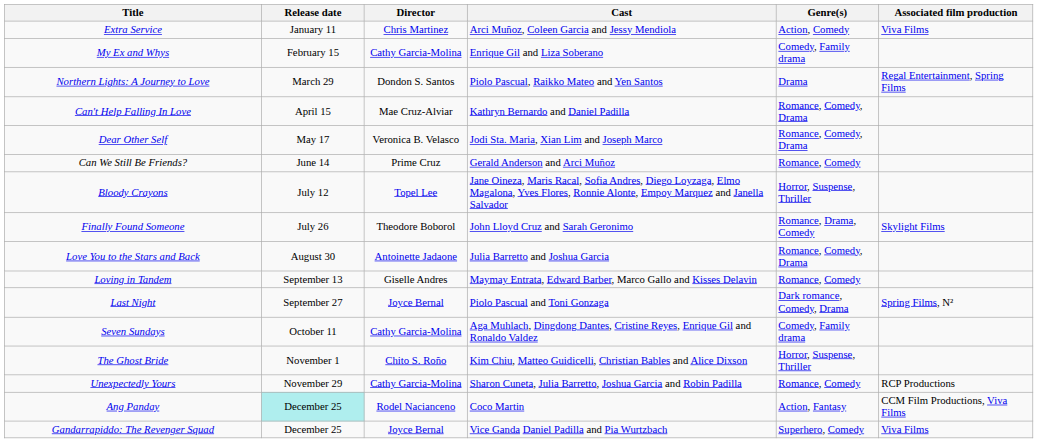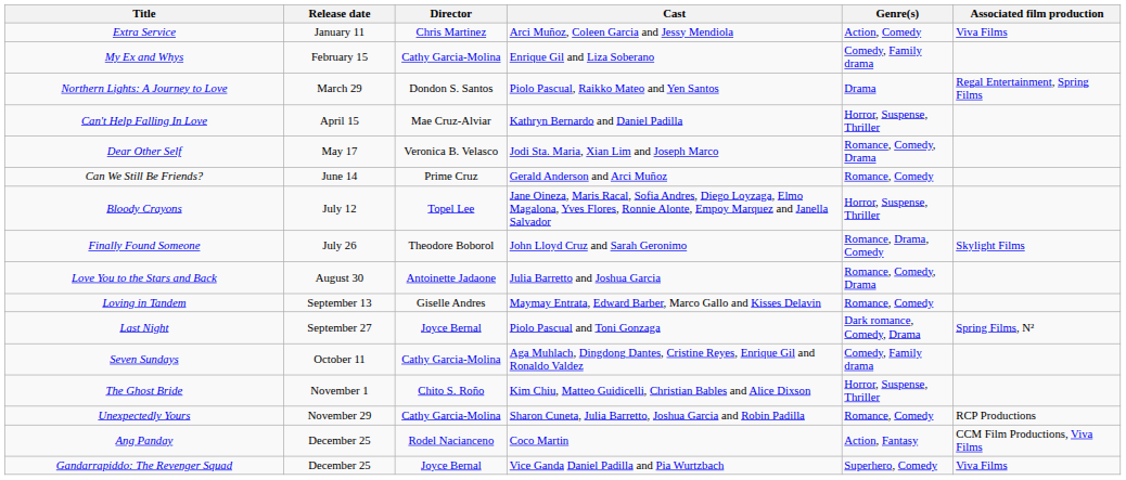 <table class="wikitable" style="width:97%">
 <tr>
 <th style="width:25%;">Title</th>
 <th style="width:10%;">Release date</th>
 <th style="width:10%;">Director</th>
 <th style="width:30%;">Cast</th>
 <th style="width:10%;">Genre(s)</th>
 <th style="width:15%;">Associated film production</th>
 </tr>
 <tr>
 <td style="text-align: center;"><em><a href='#'>Extra Service</a></em></td>
 <td style="text-align: center;">January 11</td>
 <td style="text-align: center;"><a href='#'>Chris Martinez</a></td>
 <td><a href='#'>Arci Muñoz</a>, <a href='#'>Coleen Garcia</a> and <a href='#'>Jessy Mendiola</a></td>
 <td><a href='#'>Action</a>, <a href='#'>Comedy</a></td>
 <td><a href='#'>Viva Films</a></td>
 </tr>
 <tr>
 <td style="text-align: center;"><em><a href='#'>My Ex and Whys</a></em></td>
 <td style="text-align: center;">February 15</td>
 <td style="text-align: center;"><a href='#'>Cathy Garcia-Molina</a></td>
 <td><a href='#'>Enrique Gil</a> and <a href='#'>Liza Soberano</a></td>
 <td><a href='#'>Comedy</a>, <a href='#'>Family drama</a></td>
 <td></td>
 </tr>
 <tr>
 <td style="text-align: center;"><em><a href='#'>Northern Lights: A Journey to Love</a></em></td>
 <td style="text-align: center;">March 29</td>
 <td style="text-align: center;">Dondon S. Santos</td>
 <td><a href='#'>Piolo Pascual</a>, <a href='#'>Raikko Mateo</a> and <a href='#'>Yen Santos</a></td>
 <td><a href='#'>Drama</a></td>
 <td><a href='#'>Regal Entertainment</a>, <a href='#'>Spring Films</a></td>
 </tr>
 <tr>
 <td style="text-align: center;"><em><a href='#'>Can't Help Falling In Love</a></em></td>
 <td style="text-align: center;">April 15</td>
 <td style="text-align: center;">Mae Cruz-Alviar</td>
 <td><a href='#'>Kathryn Bernardo</a> and <a href='#'>Daniel Padilla</a></td>
-<td><a href='#'>Romance</a>, <a href='#'>Comedy</a>, <a href='#'>Drama</a></td>
+<td><a href='#'>Horror</a>, <a href='#'>Suspense</a>, <a href='#'>Thriller</a></td>
 <td></td>
 </tr>
 <tr>
 <td style="text-align: center;"><em><a href='#'>Dear Other Self</a></em></td>
 <td style="text-align: center;">May 17</td>
 <td style="text-align: center;">Veronica B. Velasco</td>
 <td><a href='#'>Jodi Sta. Maria</a>, <a href='#'>Xian Lim</a> and <a href='#'>Joseph Marco</a></td>
 <td><a href='#'>Romance</a>, <a href='#'>Comedy</a>, <a href='#'>Drama</a></td>
 <td></td>
 </tr>
 <tr>
 <td style="text-align: center;"><em>Can We Still Be Friends?</em></td>
 <td style="text-align: center;">June 14</td>
 <td style="text-align: center;">Prime Cruz</td>
 <td><a href='#'>Gerald Anderson</a> and <a href='#'>Arci Muñoz</a></td>
 <td><a href='#'>Romance</a>, <a href='#'>Comedy</a></td>
 <td></td>
 </tr>
 <tr>
 <td style="text-align: center;"><em><a href='#'>Bloody Crayons</a></em></td>
 <td style="text-align: center;">July 12</td>
 <td style="text-align: center;"><a href='#'>Topel Lee</a></td>
 <td><a href='#'>Jane Oineza</a>, <a href='#'>Maris Racal</a>, <a href='#'>Sofia Andres</a>, <a href='#'>Diego Loyzaga</a>, <a href='#'>Elmo Magalona</a>, <a href='#'>Yves Flores</a>, <a href='#'>Ronnie Alonte</a>, <a href='#'>Empoy Marquez</a> and <a href='#'>Janella Salvador</a></td>
 <td><a href='#'>Horror</a>, <a href='#'>Suspense</a>, <a href='#'>Thriller</a></td>
 <td></td>
 </tr>
 <tr>
 <td style="text-align: center;"><em><a href='#'>Finally Found Someone</a></em></td>
 <td style="text-align: center;">July 26</td>
 <td style="text-align: center;">Theodore Boborol</td>
 <td><a href='#'>John Lloyd Cruz</a> and <a href='#'>Sarah Geronimo</a></td>
 <td><a href='#'>Romance</a>, <a href='#'>Drama</a>, <a href='#'>Comedy</a></td>
 <td><a href='#'>Skylight Films</a></td>
 </tr>
 <tr>
 <td style="text-align: center;"><em><a href='#'>Love You to the Stars and Back</a></em></td>
 <td style="text-align: center;">August 30</td>
 <td style="text-align: center;"><a href='#'>Antoinette Jadaone</a></td>
 <td><a href='#'>Julia Barretto</a> and <a href='#'>Joshua Garcia</a></td>
 <td><a href='#'>Romance</a>, <a href='#'>Comedy</a>, <a href='#'>Drama</a></td>
 <td></td>
 </tr>
 <tr>
 <td style="text-align: center;"><em><a href='#'>Loving in Tandem</a></em></td>
 <td style="text-align: center;">September 13</td>
 <td style="text-align: center;">Giselle Andres</td>
 <td><a href='#'>Maymay Entrata</a>, <a href='#'>Edward Barber</a>, Marco Gallo and <a href='#'>Kisses Delavin</a></td>
 <td><a href='#'>Romance</a>, <a href='#'>Comedy</a></td>
 <td></td>
 </tr>
 <tr>
 <td style="text-align: center;"><em><a href='#'>Last Night</a></em></td>
 <td style="text-align: center;">September 27</td>
 <td style="text-align: center;"><a href='#'>Joyce Bernal</a></td>
 <td><a href='#'>Piolo Pascual</a> and <a href='#'>Toni Gonzaga</a></td>
 <td><a href='#'>Dark romance</a>, <a href='#'>Comedy</a>, <a href='#'>Drama</a></td>
 <td><a href='#'>Spring Films</a>, N²</td>
 </tr>
 <tr>
 <td style="text-align: center;"><em><a href='#'>Seven Sundays</a></em></td>
 <td style="text-align: center;">October 11</td>
 <td style="text-align: center;"><a href='#'>Cathy Garcia-Molina</a></td>
 <td><a href='#'>Aga Muhlach</a>, <a href='#'>Dingdong Dantes</a>, <a href='#'>Cristine Reyes</a>, <a href='#'>Enrique Gil</a> and <a href='#'>Ronaldo Valdez</a></td>
 <td><a href='#'>Comedy</a>, <a href='#'>Family drama</a></td>
 <td></td>
 </tr>
 <tr>
 <td style="text-align: center;"><em><a href='#'>The Ghost Bride</a></em></td>
 <td style="text-align: center;">November 1</td>
 <td style="text-align: center;"><a href='#'>Chito S. Roño</a></td>
 <td><a href='#'>Kim Chiu</a>, <a href='#'>Matteo Guidicelli</a>, <a href='#'>Christian Bables</a> and <a href='#'>Alice Dixson</a></td>
 <td><a href='#'>Horror</a>, <a href='#'>Suspense</a>, <a href='#'>Thriller</a></td>
 <td></td>
 </tr>
 <tr>
 <td style="text-align: center;"><em><a href='#'>Unexpectedly Yours</a></em></td>
 <td style="text-align: center;">November 29</td>
 <td style="text-align: center;"><a href='#'>Cathy Garcia-Molina</a></td>
 <td><a href='#'>Sharon Cuneta</a>, <a href='#'>Julia Barretto</a>, <a href='#'>Joshua Garcia</a> and <a href='#'>Robin Padilla</a></td>
 <td><a href='#'>Romance</a>, <a href='#'>Comedy</a></td>
 <td>RCP Productions</td>
 </tr>
 <tr>
 <td style="text-align: center;"><em><a href='#'>Ang Panday</a></em></td>
-<td style="background: paleturquoise; text-align: center;">December 25</td>
+<td style="text-align: center;">December 25</td>
 <td style="text-align: center;"><a href='#'>Rodel Nacianceno</a></td>
 <td><a href='#'>Coco Martin</a></td>
 <td><a href='#'>Action</a>, <a href='#'>Fantasy</a></td>
 <td>CCM Film Productions, <a href='#'>Viva Films</a></td>
 </tr>
 <tr>
 <td style="text-align: center;"><em><a href='#'>Gandarrapiddo: The Revenger Squad</a></em></td>
 <td style="text-align: center;">December 25</td>
 <td style="text-align: center;"><a href='#'>Joyce Bernal</a></td>
 <td><a href='#'>Vice Ganda</a> <a href='#'>Daniel Padilla</a> and <a href='#'>Pia Wurtzbach</a></td>
 <td><a href='#'>Superhero</a>, <a href='#'>Comedy</a></td>
 <td><a href='#'>Viva Films</a></td>
 </tr>
 </table>
